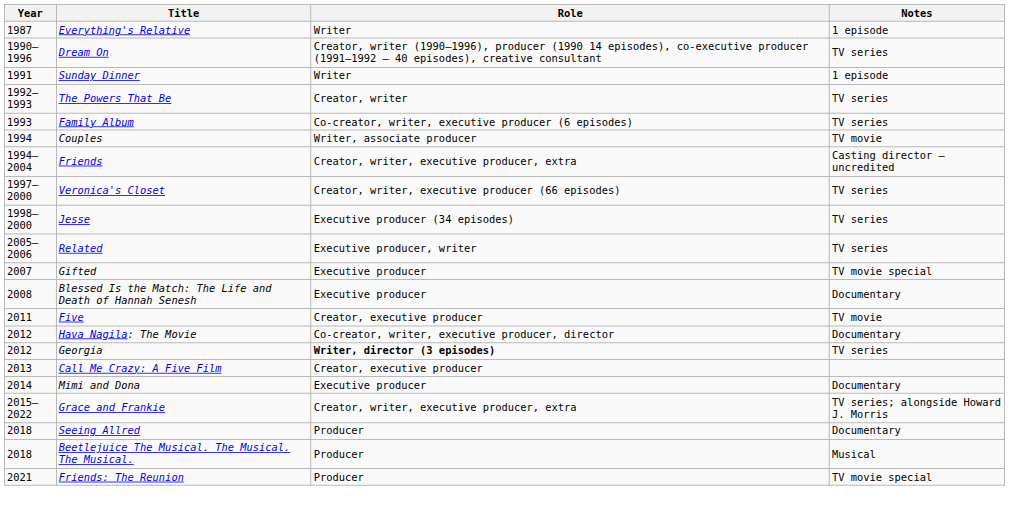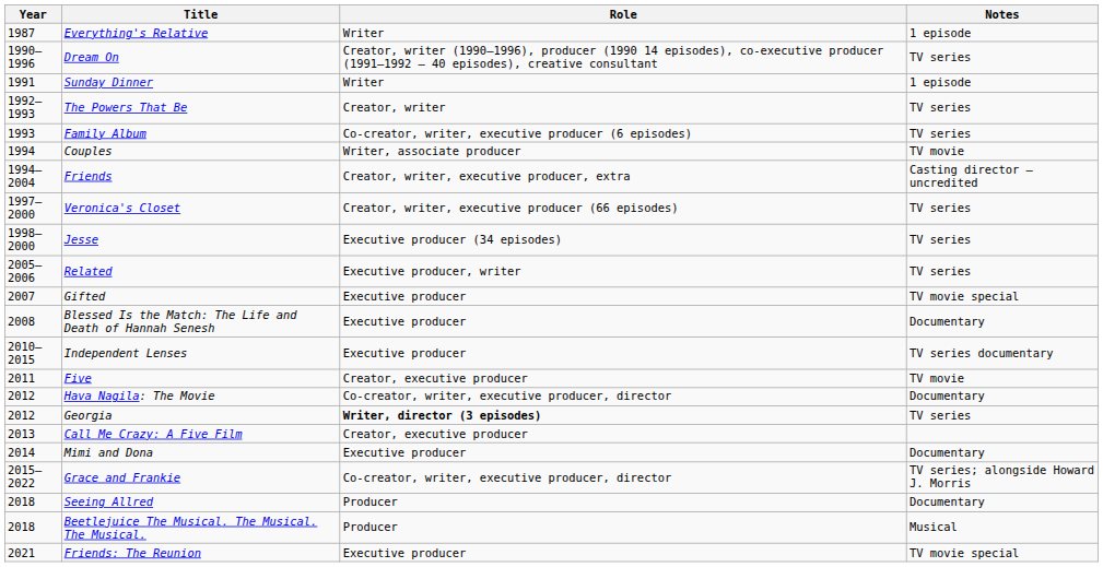 <table class="wikitable sortable">
 <tr>
 <th>Year</th>
 <th>Title</th>
 <th>Role</th>
 <th class="unsortable">Notes</th>
 </tr>
 <tr>
 <td>1987</td>
 <td><em><a href='#'>Everything's Relative</a></em></td>
 <td>Writer</td>
 <td>1 episode</td>
 </tr>
 <tr>
 <td>1990–1996</td>
 <td><em><a href='#'>Dream On</a></em></td>
 <td>Creator, writer (1990–1996), producer (1990 14 episodes), co-executive producer (1991–1992 – 40 episodes), creative consultant</td>
 <td>TV series</td>
 </tr>
 <tr>
 <td>1991</td>
 <td><em><a href='#'>Sunday Dinner</a></em></td>
 <td>Writer</td>
 <td>1 episode</td>
 </tr>
 <tr>
 <td>1992–1993</td>
 <td><em><a href='#'>The Powers That Be</a></em></td>
 <td>Creator, writer</td>
 <td>TV series</td>
 </tr>
 <tr>
 <td>1993</td>
 <td><em><a href='#'>Family Album</a></em></td>
 <td>Co-creator, writer, executive producer (6 episodes)</td>
 <td>TV series</td>
 </tr>
 <tr>
 <td>1994</td>
 <td><em>Couples</em></td>
 <td>Writer, associate producer</td>
 <td>TV movie</td>
 </tr>
 <tr>
 <td>1994–2004</td>
 <td><em><a href='#'>Friends</a></em></td>
 <td>Creator, writer, executive producer, extra</td>
 <td>Casting director – uncredited</td>
 </tr>
 <tr>
 <td>1997–2000</td>
 <td><em><a href='#'>Veronica's Closet</a></em></td>
 <td>Creator, writer, executive producer (66 episodes)</td>
 <td>TV series</td>
 </tr>
 <tr>
 <td>1998–2000</td>
 <td><em><a href='#'>Jesse</a></em></td>
 <td>Executive producer (34 episodes)</td>
 <td>TV series</td>
 </tr>
 <tr>
 <td>2005–2006</td>
 <td><em><a href='#'>Related</a></em></td>
 <td>Executive producer, writer</td>
 <td>TV series</td>
 </tr>
 <tr>
 <td>2007</td>
 <td><em>Gifted</em></td>
 <td>Executive producer</td>
 <td>TV movie special</td>
 </tr>
 <tr>
 <td>2008</td>
 <td><em>Blessed Is the Match: The Life and Death of Hannah Senesh</em></td>
 <td>Executive producer</td>
 <td>Documentary</td>
 </tr>
 <tr>
+<td>2010–2015</td>
+<td><em>Independent Lenses</em></td>
+<td>Executive producer</td>
+<td>TV series documentary</td>
+</tr>
+<tr>
 <td>2011</td>
 <td><em><a href='#'>Five</a></em></td>
 <td>Creator, executive producer</td>
 <td>TV movie</td>
 </tr>
 <tr>
 <td>2012</td>
 <td><em><a href='#'>Hava Nagila</a>: The Movie</em></td>
 <td>Co-creator, writer, executive producer, director</td>
 <td>Documentary</td>
 </tr>
 <tr>
 <td>2012</td>
 <td><em>Georgia</em></td>
 <td><strong>Writer, director (3 episodes)</strong></td>
 <td>TV series</td>
 </tr>
 <tr>
 <td>2013</td>
 <td><em><a href='#'>Call Me Crazy: A Five Film</a></em></td>
 <td>Creator, executive producer</td>
 <td></td>
 </tr>
 <tr>
 <td>2014</td>
 <td><em>Mimi and Dona</em></td>
 <td>Executive producer</td>
 <td>Documentary</td>
 </tr>
 <tr>
 <td>2015–2022</td>
 <td><em><a href='#'>Grace and Frankie</a></em></td>
-<td>Creator, writer, executive producer, extra</td>
+<td>Co-creator, writer, executive producer, director</td>
 <td>TV series; alongside Howard J. Morris</td>
 </tr>
 <tr>
 <td>2018</td>
 <td><em><a href='#'>Seeing Allred</a></em></td>
 <td>Producer</td>
 <td>Documentary</td>
 </tr>
 <tr>
 <td>2018</td>
 <td><em><a href='#'>Beetlejuice The Musical. The Musical. The Musical.</a></em></td>
 <td>Producer</td>
 <td>Musical</td>
 </tr>
 <tr>
 <td>2021</td>
 <td><em><a href='#'>Friends: The Reunion</a></em></td>
-<td>Producer</td>
+<td>Executive producer</td>
 <td>TV movie special</td>
 </tr>
 </table>
